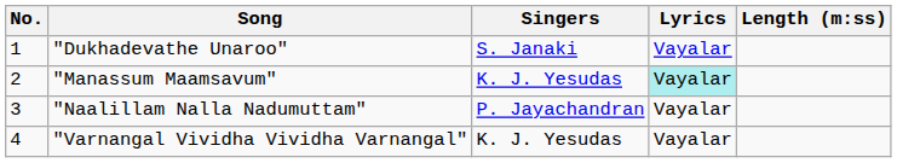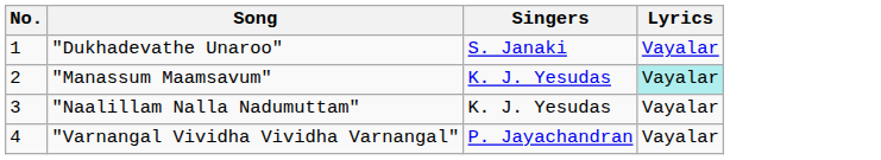 <table class="wikitable" style="font-size:95%;">
 <tr>
 <th>No.</th>
 <th>Song</th>
 <th>Singers</th>
 <th>Lyrics</th>
-<th>Length (m:ss)</th>
 </tr>
 <tr>
 <td>1</td>
 <td>"Dukhadevathe Unaroo"</td>
 <td><a href='#'>S. Janaki</a></td>
 <td><a href='#'>Vayalar</a></td>
-<td></td>
 </tr>
 <tr>
 <td>2</td>
 <td>"Manassum Maamsavum"</td>
 <td><a href='#'>K. J. Yesudas</a></td>
 <td style="background: paleturquoise;">Vayalar</td>
-<td></td>
 </tr>
 <tr>
 <td>3</td>
 <td>"Naalillam Nalla Nadumuttam"</td>
-<td><a href='#'>P. Jayachandran</a></td>
+<td>K. J. Yesudas</td>
 <td>Vayalar</td>
-<td></td>
 </tr>
 <tr>
 <td>4</td>
 <td>"Varnangal Vividha Vividha Varnangal"</td>
-<td>K. J. Yesudas</td>
+<td><a href='#'>P. Jayachandran</a></td>
 <td>Vayalar</td>
-<td></td>
 </tr>
 </table>
